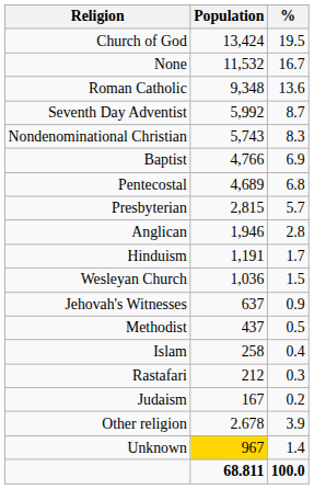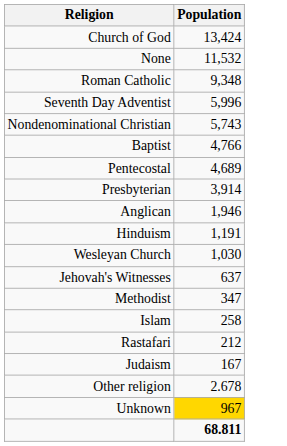 <table class="wikitable sortable mw-collapsible mw-collapsed col1left" style="text-align:right;">
 <tr>
 <th>Religion</th>
 <th>Population</th>
-<th>%</th>
 </tr>
 <tr>
 <td>Church of God</td>
 <td>13,424</td>
-<td>19.5</td>
 </tr>
 <tr>
 <td>None</td>
 <td>11,532</td>
-<td>16.7</td>
 </tr>
 <tr>
 <td>Roman Catholic</td>
 <td>9,348</td>
-<td>13.6</td>
 </tr>
 <tr>
 <td>Seventh Day Adventist</td>
-<td>5,992</td>
-<td>8.7</td>
+<td>5,996</td>
 </tr>
 <tr>
 <td>Nondenominational Christian</td>
 <td>5,743</td>
-<td>8.3</td>
 </tr>
 <tr>
 <td>Baptist</td>
 <td>4,766</td>
-<td>6.9</td>
 </tr>
 <tr>
 <td>Pentecostal</td>
 <td>4,689</td>
-<td>6.8</td>
 </tr>
 <tr>
 <td>Presbyterian</td>
-<td>2,815</td>
-<td>5.7</td>
+<td>3,914</td>
 </tr>
 <tr>
 <td>Anglican</td>
 <td>1,946</td>
-<td>2.8</td>
 </tr>
 <tr>
 <td>Hinduism</td>
 <td>1,191</td>
-<td>1.7</td>
 </tr>
 <tr>
 <td>Wesleyan Church</td>
-<td>1,036</td>
-<td>1.5</td>
+<td>1,030</td>
 </tr>
 <tr>
 <td>Jehovah's Witnesses</td>
 <td>637</td>
-<td>0.9</td>
 </tr>
 <tr>
 <td>Methodist</td>
-<td>437</td>
-<td>0.5</td>
+<td>347</td>
 </tr>
 <tr>
 <td>Islam</td>
 <td>258</td>
-<td>0.4</td>
 </tr>
 <tr>
 <td>Rastafari</td>
 <td>212</td>
-<td>0.3</td>
 </tr>
 <tr>
 <td>Judaism</td>
 <td>167</td>
-<td>0.2</td>
 </tr>
 <tr>
 <td>Other religion</td>
 <td>2.678</td>
-<td>3.9</td>
 </tr>
 <tr>
 <td>Unknown</td>
 <td style="background: gold;">967</td>
-<td>1.4</td>
 </tr>
 <tr>
 <td></td>
 <td><strong>68.811</strong></td>
-<td><strong>100.0</strong></td>
 </tr>
 </table>
